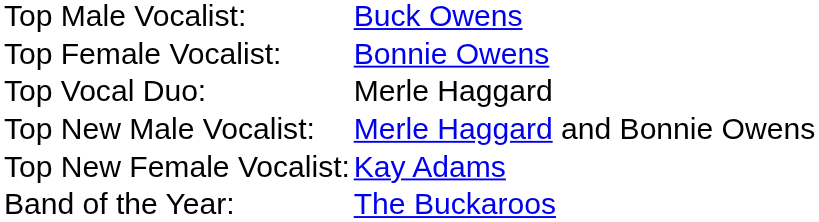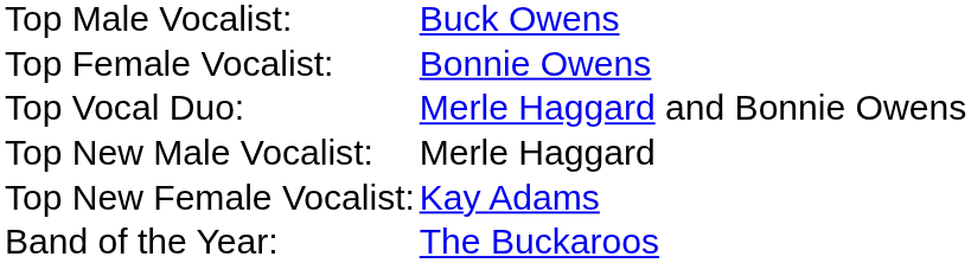 <table cellspacing="0" border="0" cellpadding="1">
 <tr>
 <td>Top Male Vocalist:</td>
 <td><a href='#'>Buck Owens</a></td>
 </tr>
 <tr>
 <td>Top Female Vocalist:</td>
 <td><a href='#'>Bonnie Owens</a></td>
 </tr>
 <tr>
 <td>Top Vocal Duo:</td>
-<td>Merle Haggard</td>
+<td><a href='#'>Merle Haggard</a> and Bonnie Owens</td>
 </tr>
 <tr>
 <td>Top New Male Vocalist:</td>
-<td><a href='#'>Merle Haggard</a> and Bonnie Owens</td>
+<td>Merle Haggard</td>
 </tr>
 <tr>
 <td>Top New Female Vocalist:</td>
 <td><a href='#'>Kay Adams</a></td>
 </tr>
 <tr>
 <td>Band of the Year:</td>
 <td><a href='#'>The Buckaroos</a></td>
 </tr>
 <tr>
 </tr>
 </table>
